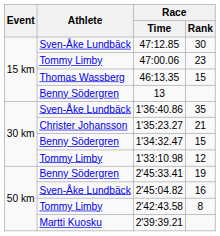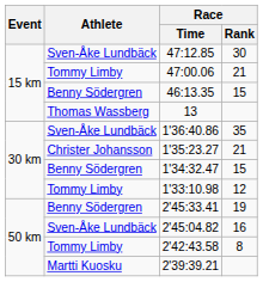 <table class="wikitable" border="1" style="font-size:90%">
 <tr>
 <th rowspan=2>Event</th>
 <th rowspan=2>Athlete</th>
 <th colspan=2>Race</th>
 </tr>
 <tr>
 <th>Time</th>
 <th>Rank</th>
 </tr>
 <tr>
 <td rowspan=4>15 km</td>
 <td><a href='#'>Sven-Åke Lundbäck</a></td>
 <td align=center>47:12.85</td>
 <td align=center>30</td>
 </tr>
 <tr>
 <td><a href='#'>Tommy Limby</a></td>
 <td align=center>47:00.06</td>
-<td align=center>23</td>
+<td align=center>21</td>
 </tr>
 <tr>
-<td><a href='#'>Thomas Wassberg</a></td>
+<td><a href='#'>Benny Södergren</a></td>
 <td align=center>46:13.35</td>
 <td align=center>15</td>
 </tr>
 <tr>
-<td><a href='#'>Benny Södergren</a></td>
+<td><a href='#'>Thomas Wassberg</a></td>
 <td align=center>13</td>
 <td align=center></td>
 </tr>
 <tr>
 <td rowspan=4>30 km</td>
 <td><a href='#'>Sven-Åke Lundbäck</a></td>
 <td align=center>1'36:40.86</td>
 <td align=center>35</td>
 </tr>
 <tr>
 <td><a href='#'>Christer Johansson</a></td>
 <td align=center>1'35:23.27</td>
 <td align=center>21</td>
 </tr>
 <tr>
 <td><a href='#'>Benny Södergren</a></td>
 <td align=center>1'34:32.47</td>
 <td align=center>15</td>
 </tr>
 <tr>
 <td><a href='#'>Tommy Limby</a></td>
 <td align=center>1'33:10.98</td>
 <td align=center>12</td>
 </tr>
 <tr>
 <td rowspan=4>50 km</td>
 <td><a href='#'>Benny Södergren</a></td>
 <td align=center>2'45:33.41</td>
 <td align=center>19</td>
 </tr>
 <tr>
 <td><a href='#'>Sven-Åke Lundbäck</a></td>
 <td align=center>2'45:04.82</td>
 <td align=center>16</td>
 </tr>
 <tr>
 <td><a href='#'>Tommy Limby</a></td>
 <td align=center>2'42:43.58</td>
 <td align=center>8</td>
 </tr>
 <tr>
 <td><a href='#'>Martti Kuosku</a></td>
 <td align=center>2'39:39.21</td>
 <td align=center></td>
 </tr>
 </table>
